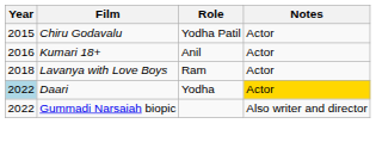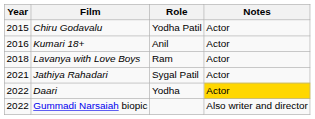 <table class="wikitable sortable">
 <tr>
 <th>Year</th>
 <th>Film</th>
 <th>Role</th>
 <th>Notes</th>
 </tr>
 <tr>
 <td>2015</td>
 <td><em>Chiru Godavalu</em></td>
 <td>Yodha Patil</td>
 <td>Actor</td>
 </tr>
 <tr>
 <td>2016</td>
 <td><em>Kumari 18+</em></td>
 <td>Anil</td>
 <td>Actor</td>
 </tr>
 <tr>
 <td>2018</td>
 <td><em>Lavanya with Love Boys</em></td>
 <td>Ram</td>
 <td>Actor</td>
 </tr>
 <tr>
-<td style="background: lightblue;">2022</td>
+<td>2021</td>
+<td><em>Jathiya Rahadari</em></td>
+<td>Sygal Patil</td>
+<td>Actor</td>
+</tr>
+<tr>
+<td>2022</td>
 <td><em>Daari</em></td>
 <td>Yodha</td>
 <td style="background: gold;">Actor</td>
 </tr>
 <tr>
 <td>2022</td>
 <td><a href='#'>Gummadi Narsaiah</a> biopic</td>
 <td></td>
 <td>Also writer and director</td>
 </tr>
 </table>
